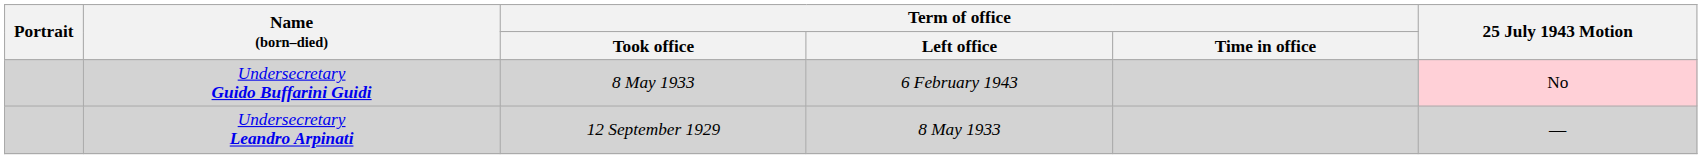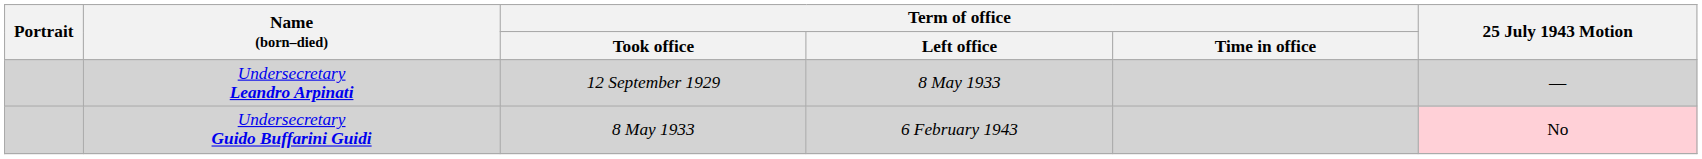 <table class="wikitable" style="text-align:center;" style="width=90%">
 <tr>
 <th width=1% rowspan=2>Portrait</th>
 <th width=15% rowspan=2>Name<br><small>(born–died)</small></th>
 <th width=30% colspan=3>Term of office</th>
 <th width=10% rowspan=2>25 July 1943 Motion</th>
 </tr>
 <tr style="text-align:center;">
 <th width=11%>Took office</th>
 <th width=11%>Left office</th>
 <th width=11%>Time in office</th>
 </tr>
 <tr bgcolor=lightgray>
 <td></td>
+<td><em><a href='#'>Undersecretary</a></em><br><strong><em><a href='#'>Leandro Arpinati</a></em></strong><br><em></em></td>
+<td><em>12 September 1929</em></td>
+<td><em>8 May 1933</em></td>
+<td><em></em></td>
+<td align=center>—</td>
+</tr>
+<tr bgcolor=lightgray>
+<td></td>
 <td><em><a href='#'>Undersecretary</a></em><br><strong><em><a href='#'>Guido Buffarini Guidi</a></em></strong><br><em></em></td>
 <td><em>8 May 1933</em></td>
 <td><em>6 February 1943</em></td>
 <td><em></em></td>
 <td align=center style="background:#FFD0D7">No</td>
 </tr>
-<tr bgcolor=lightgray>
-<td></td>
-<td><em><a href='#'>Undersecretary</a></em><br><strong><em><a href='#'>Leandro Arpinati</a></em></strong><br><em></em></td>
-<td><em>12 September 1929</em></td>
-<td><em>8 May 1933</em></td>
-<td><em></em></td>
-<td align=center>—</td>
-</tr>
 <tr>
 </tr>
 </table>
